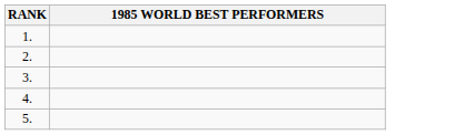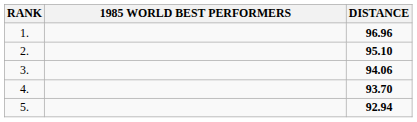 <table class="wikitable sortable">
 <tr>
 <th>RANK</th>
 <th align="center" style="width: 25em">1985 WORLD BEST PERFORMERS</th>
+<th align="center" style="width: 5em">DISTANCE</th>
 </tr>
 <tr>
 <td align="center">1.</td>
 <td></td>
+<td align="center"><strong>96.96</strong></td>
 </tr>
 <tr>
 <td align="center">2.</td>
 <td></td>
+<td align="center"><strong>95.10</strong></td>
 </tr>
 <tr>
 <td align="center">3.</td>
 <td></td>
+<td align="center"><strong>94.06</strong></td>
 </tr>
 <tr>
 <td align="center">4.</td>
 <td></td>
+<td align="center"><strong>93.70</strong></td>
 </tr>
 <tr>
 <td align="center">5.</td>
 <td></td>
+<td align="center"><strong>92.94</strong></td>
 </tr>
 </table>
